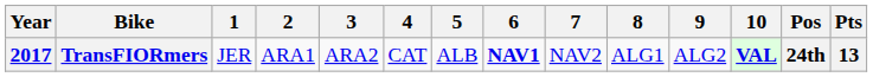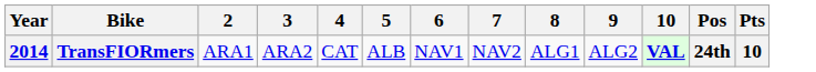 <table class="wikitable" style="text-align:center;">
 <tr>
 <th>Year</th>
 <th>Bike</th>
-<th>1</th>
 <th>2</th>
 <th>3</th>
 <th>4</th>
 <th>5</th>
 <th>6</th>
 <th>7</th>
 <th>8</th>
 <th>9</th>
 <th>10</th>
 <th>Pos</th>
 <th>Pts</th>
 </tr>
 <tr>
-<th><a href='#'>2017</a></th>
+<th><a href='#'>2014</a></th>
 <th><a href='#'>TransFIORmers</a></th>
-<td><a href='#'>JER</a></td>
 <td><a href='#'>ARA1</a></td>
 <td><a href='#'>ARA2</a></td>
 <td><a href='#'>CAT</a></td>
 <td><a href='#'>ALB</a></td>
-<td><strong><a href='#'>NAV1</a></strong></td>
+<td><a href='#'>NAV1</a></td>
 <td><a href='#'>NAV2</a></td>
 <td><a href='#'>ALG1</a></td>
 <td><a href='#'>ALG2</a></td>
 <td style="background:#DFFFDF;"><strong><a href='#'>VAL</a><br></strong></td>
 <th>24th</th>
-<th>13</th>
+<th>10</th>
 </tr>
 </table>
